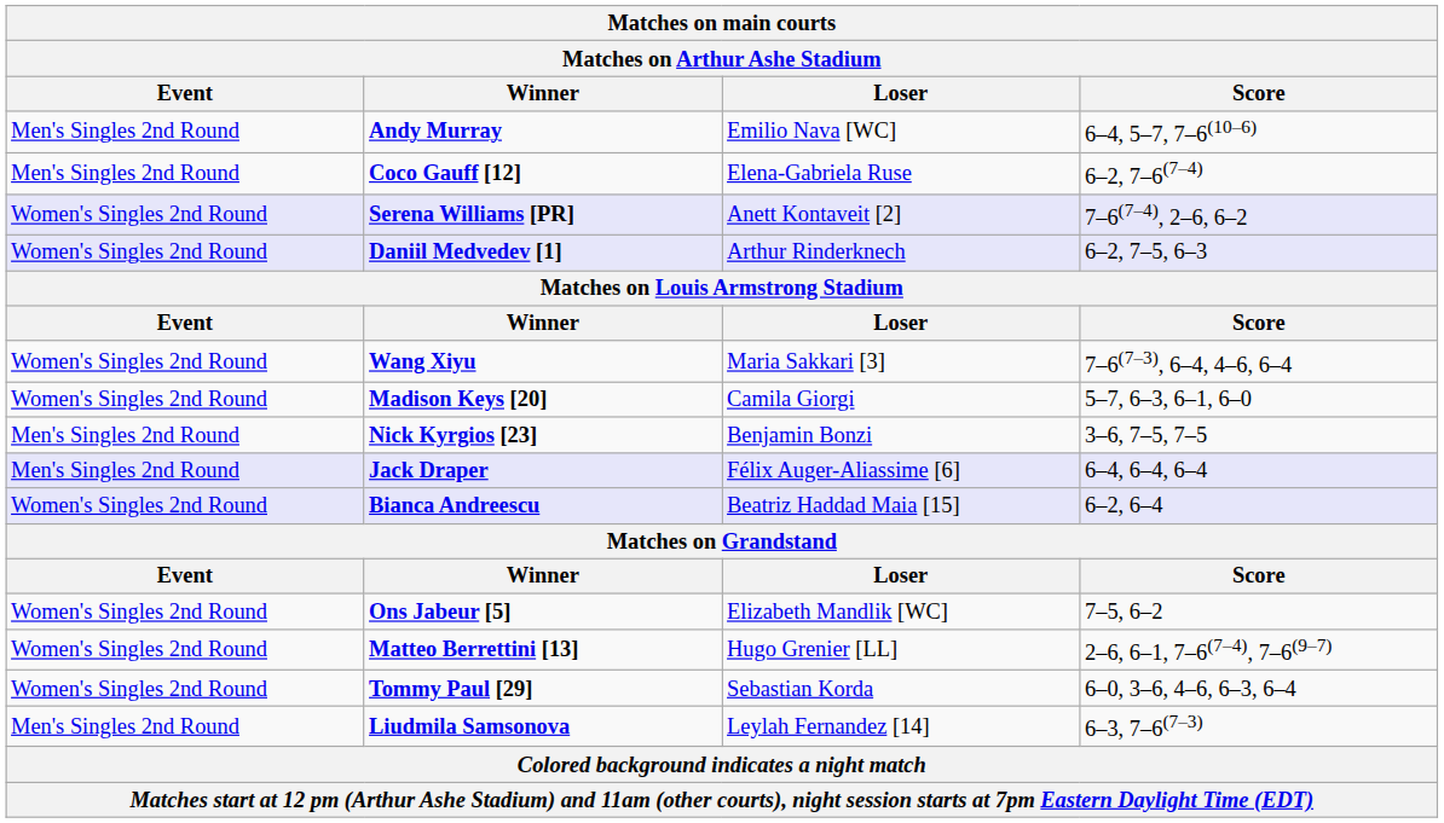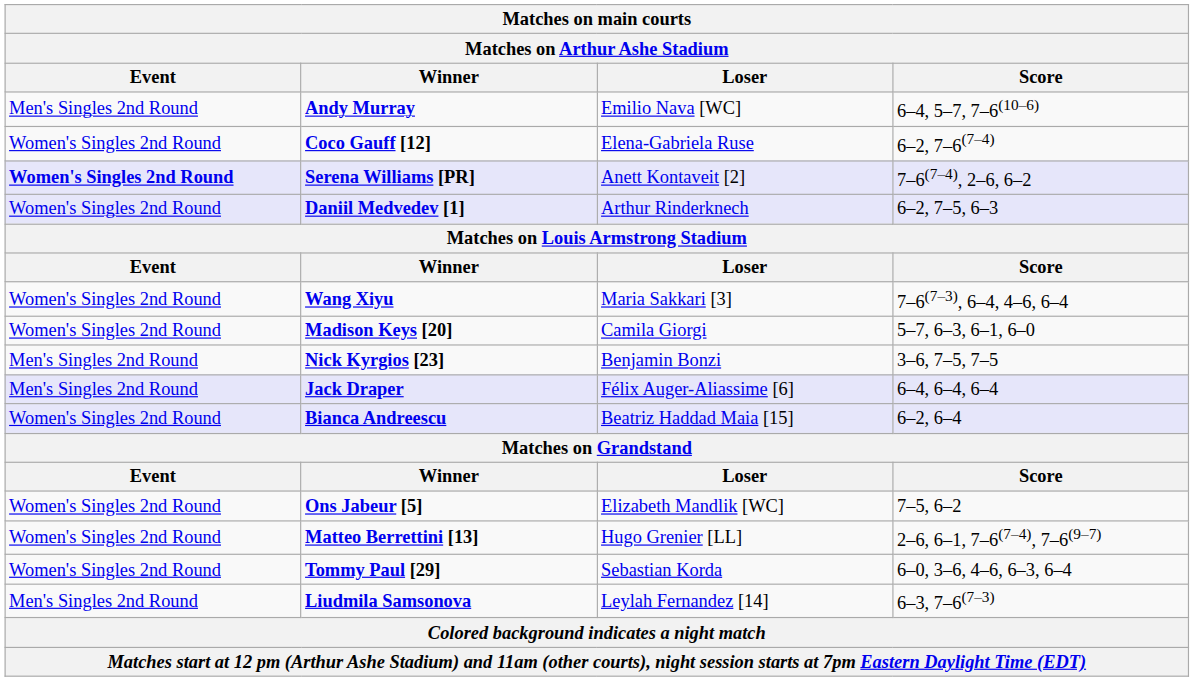 <table class="wikitable" style="margin:auto;">
 <tr>
 <th colspan="4" style="white-space:nowrap;">Matches on main courts</th>
 </tr>
 <tr>
 <th colspan="4"><strong>Matches on <a href='#'>Arthur Ashe Stadium</a></strong></th>
 </tr>
 <tr>
 <th width="250">Event</th>
 <th width="250">Winner</th>
 <th width="250">Loser</th>
 <th width="250">Score</th>
 </tr>
 <tr>
 <td><a href='#'>Men's Singles 2nd Round</a></td>
 <td><strong> <a href='#'>Andy Murray</a></strong></td>
 <td> <a href='#'>Emilio Nava</a> [WC]</td>
 <td>6–4, 5–7, 7–6<sup>(10–6)</sup></td>
 </tr>
 <tr>
-<td><a href='#'>Men's Singles 2nd Round</a></td>
+<td><a href='#'>Women's Singles 2nd Round</a></td>
 <td><strong> <a href='#'>Coco Gauff</a> [12]</strong></td>
 <td> <a href='#'>Elena-Gabriela Ruse</a></td>
 <td>6–2, 7–6<sup>(7–4)</sup></td>
 </tr>
 <tr bgcolor="lavender">
-<td><a href='#'>Women's Singles 2nd Round</a></td>
+<td><strong><a href='#'>Women's Singles 2nd Round</a></strong></td>
 <td><strong> <a href='#'>Serena Williams</a> [PR]</strong></td>
 <td> <a href='#'>Anett Kontaveit</a> [2]</td>
 <td>7–6<sup>(7–4)</sup>, 2–6, 6–2</td>
 </tr>
 <tr bgcolor="lavender">
 <td><a href='#'>Women's Singles 2nd Round</a></td>
 <td><strong> <a href='#'>Daniil Medvedev</a> [1]</strong></td>
 <td> <a href='#'>Arthur Rinderknech</a></td>
 <td>6–2, 7–5, 6–3</td>
 </tr>
 <tr>
 <th colspan="4"><strong>Matches on <a href='#'>Louis Armstrong Stadium</a></strong></th>
 </tr>
 <tr>
 <th width="250">Event</th>
 <th width="250">Winner</th>
 <th width="250">Loser</th>
 <th width="250">Score</th>
 </tr>
 <tr>
 <td><a href='#'>Women's Singles 2nd Round</a></td>
 <td><strong> <a href='#'>Wang Xiyu</a></strong></td>
 <td> <a href='#'>Maria Sakkari</a> [3]</td>
 <td>7–6<sup>(7–3)</sup>, 6–4, 4–6, 6–4</td>
 </tr>
 <tr>
 <td><a href='#'>Women's Singles 2nd Round</a></td>
 <td><strong> <a href='#'>Madison Keys</a> [20]</strong></td>
 <td> <a href='#'>Camila Giorgi</a></td>
 <td>5–7, 6–3, 6–1, 6–0</td>
 </tr>
 <tr>
 <td><a href='#'>Men's Singles 2nd Round</a></td>
 <td><strong> <a href='#'>Nick Kyrgios</a> [23]</strong></td>
 <td> <a href='#'>Benjamin Bonzi</a></td>
 <td>3–6, 7–5, 7–5</td>
 </tr>
 <tr bgcolor="lavender">
 <td><a href='#'>Men's Singles 2nd Round</a></td>
 <td><strong> <a href='#'>Jack Draper</a></strong></td>
 <td> <a href='#'>Félix Auger-Aliassime</a> [6]</td>
 <td>6–4, 6–4, 6–4</td>
 </tr>
 <tr bgcolor="lavender">
 <td><a href='#'>Women's Singles 2nd Round</a></td>
 <td><strong> <a href='#'>Bianca Andreescu</a></strong></td>
 <td> <a href='#'>Beatriz Haddad Maia</a> [15]</td>
 <td>6–2, 6–4</td>
 </tr>
 <tr>
 <th colspan="4"><strong>Matches on <a href='#'>Grandstand</a></strong></th>
 </tr>
 <tr>
 <th width="250">Event</th>
 <th width="250">Winner</th>
 <th width="250">Loser</th>
 <th width="250">Score</th>
 </tr>
 <tr>
 <td><a href='#'>Women's Singles 2nd Round</a></td>
 <td><strong> <a href='#'>Ons Jabeur</a> [5]</strong></td>
 <td> <a href='#'>Elizabeth Mandlik</a> [WC]</td>
 <td>7–5, 6–2</td>
 </tr>
 <tr>
 <td><a href='#'>Women's Singles 2nd Round</a></td>
 <td><strong> <a href='#'>Matteo Berrettini</a> [13]</strong></td>
 <td> <a href='#'>Hugo Grenier</a> [LL]</td>
 <td>2–6, 6–1, 7–6<sup>(7–4)</sup>, 7–6<sup>(9–7)</sup></td>
 </tr>
 <tr>
 <td><a href='#'>Women's Singles 2nd Round</a></td>
 <td><strong> <a href='#'>Tommy Paul</a> [29]</strong></td>
 <td> <a href='#'>Sebastian Korda</a></td>
 <td>6–0, 3–6, 4–6, 6–3, 6–4</td>
 </tr>
 <tr>
 <td><a href='#'>Men's Singles 2nd Round</a></td>
 <td><strong> <a href='#'>Liudmila Samsonova</a></strong></td>
 <td> <a href='#'>Leylah Fernandez</a> [14]</td>
 <td>6–3, 7–6<sup>(7–3)</sup></td>
 </tr>
 <tr>
 <th colspan="4"><em>Colored background indicates a night match</em></th>
 </tr>
 <tr>
 <th colspan="4"><em>Matches start at 12 pm (Arthur Ashe Stadium) and 11am (other courts), night session starts at 7pm <a href='#'>Eastern Daylight Time (EDT)</a></em></th>
 </tr>
 </table>
